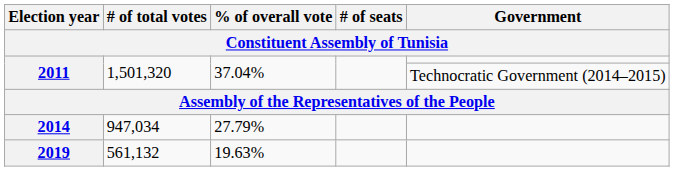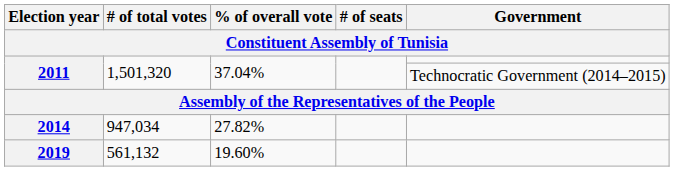 <table class="wikitable">
 <tr>
 <th>Election year</th>
 <th># of total votes</th>
 <th>% of overall vote</th>
 <th># of seats</th>
 <th>Government</th>
 </tr>
 <tr>
 <th colspan="5"><a href='#'>Constituent Assembly of Tunisia</a></th>
 </tr>
 <tr>
 <th rowspan="2"><a href='#'>2011</a></th>
 <td rowspan="2">1,501,320</td>
 <td rowspan="2">37.04%</td>
 <td rowspan="2"></td>
 <td></td>
 </tr>
 <tr>
 <td align="center">Technocratic Government (2014–2015)</td>
 </tr>
 <tr>
 <th colspan="5"><a href='#'>Assembly of the Representatives of the People</a></th>
 </tr>
 <tr>
 <th><a href='#'>2014</a></th>
 <td>947,034</td>
-<td>27.79%</td>
+<td>27.82%</td>
 <td></td>
 <td></td>
 </tr>
 <tr>
 <th><a href='#'>2019</a></th>
 <td>561,132</td>
-<td>19.63%</td>
+<td>19.60%</td>
 <td></td>
 <td></td>
 </tr>
 </table>
